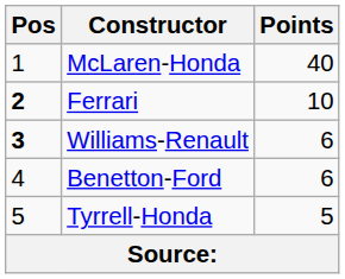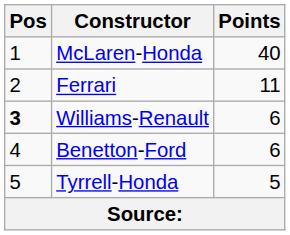 <table class="wikitable" style="font-size: 95%;">
 <tr>
 <th>Pos</th>
 <th>Constructor</th>
 <th>Points</th>
 </tr>
 <tr>
 <td>1</td>
 <td> <a href='#'>McLaren</a>-<a href='#'>Honda</a></td>
 <td align="right">40</td>
 </tr>
 <tr>
-<td><strong>2</strong></td>
+<td>2</td>
 <td> <a href='#'>Ferrari</a></td>
-<td align="right">10</td>
+<td align="right">11</td>
 </tr>
 <tr>
 <td><strong>3</strong></td>
 <td> <a href='#'>Williams</a>-<a href='#'>Renault</a></td>
 <td align="right">6</td>
 </tr>
 <tr>
 <td>4</td>
 <td> <a href='#'>Benetton</a>-<a href='#'>Ford</a></td>
 <td align="right">6</td>
 </tr>
 <tr>
 <td>5</td>
 <td> <a href='#'>Tyrrell</a>-<a href='#'>Honda</a></td>
 <td align="right">5</td>
 </tr>
 <tr>
 <th colspan=4>Source:</th>
 </tr>
 </table>
